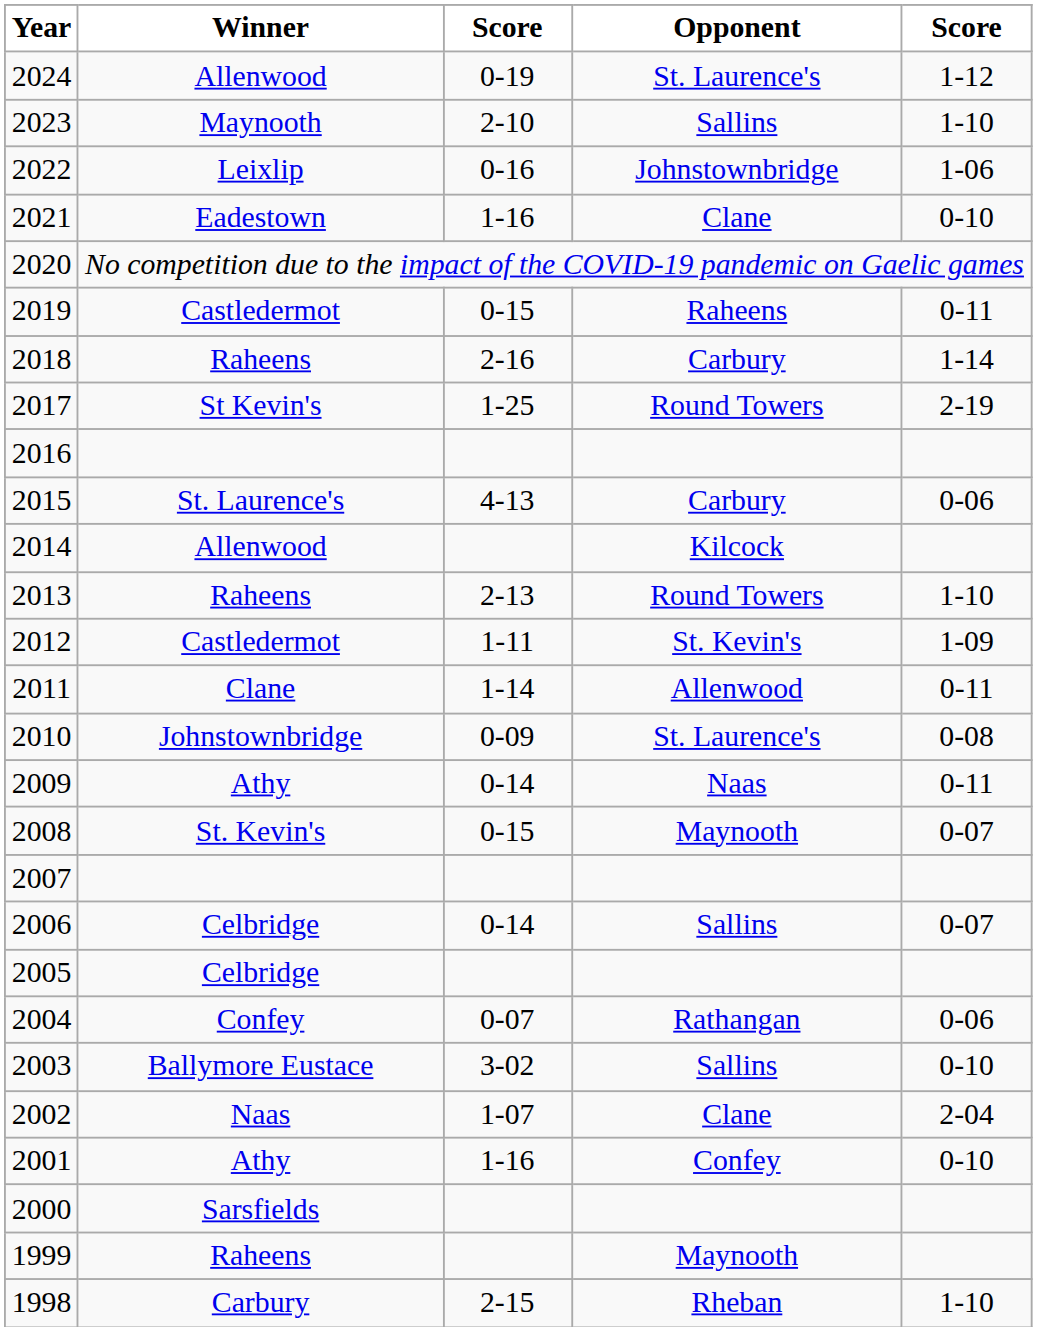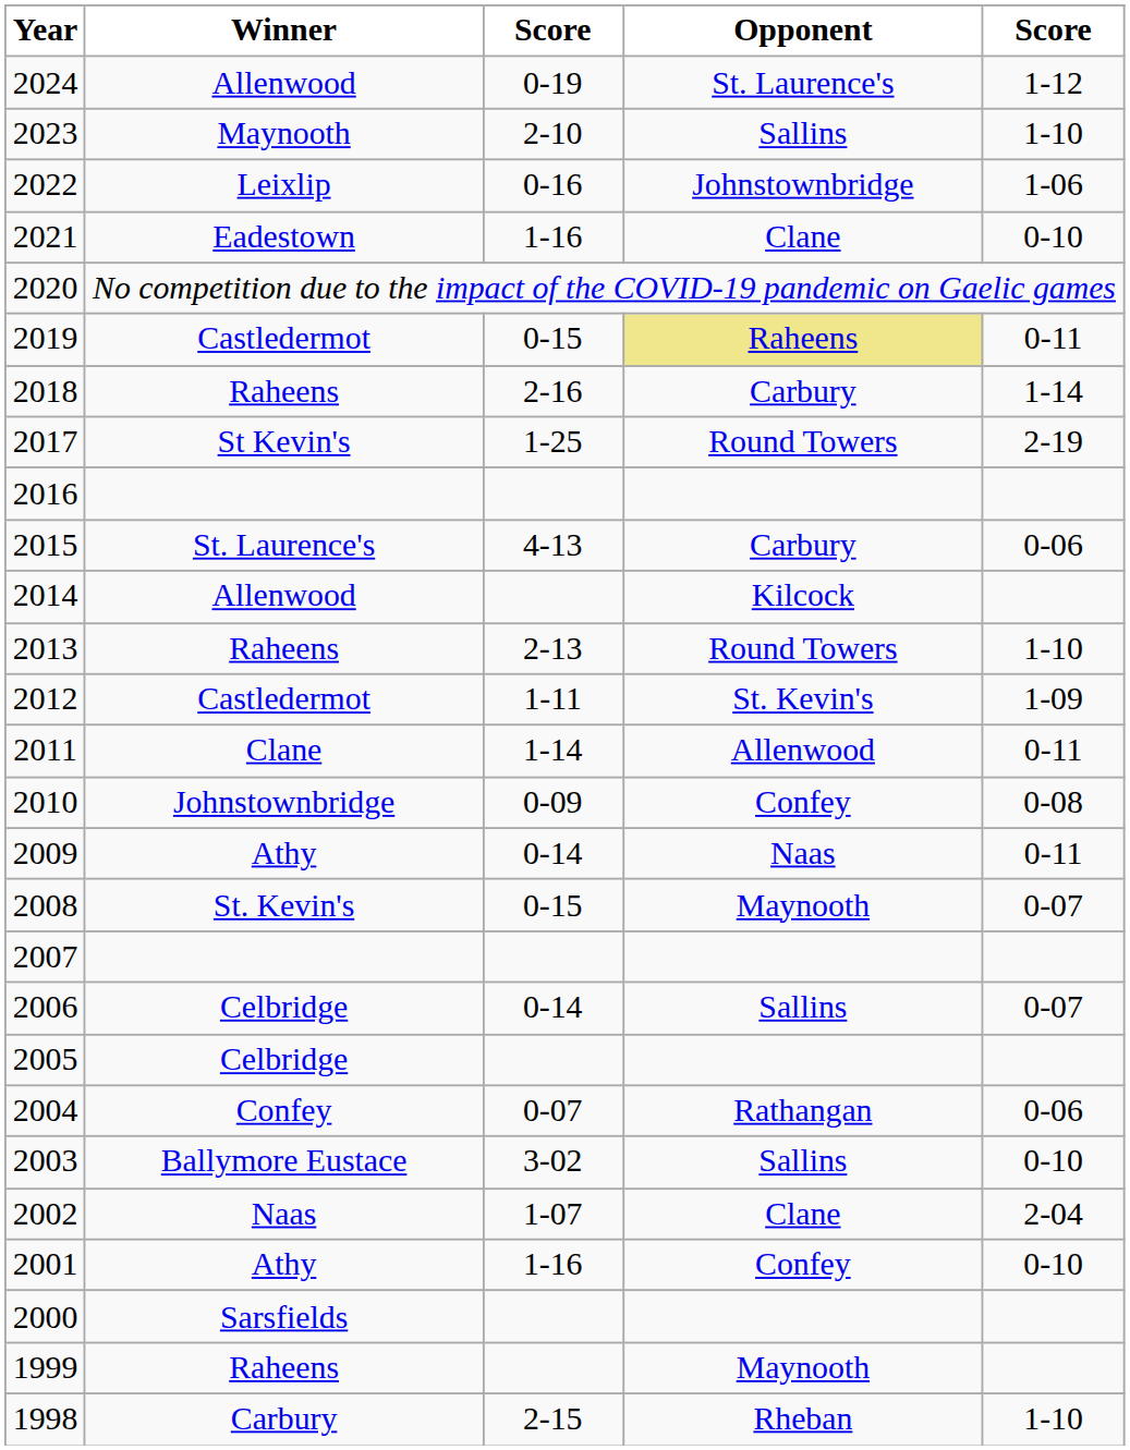 <table class="wikitable" style="text-align:center;">
 <tr>
 <th style="background:white;color:black"><strong>Year</strong></th>
 <th style="background:white;color:black"><strong>Winner</strong></th>
 <th style="background:white;color:black"><strong>Score</strong></th>
 <th style="background:white;color:black"><strong>Opponent</strong></th>
 <th style="background:white;color:black"><strong>Score</strong></th>
 </tr>
 <tr>
 <td>2024</td>
 <td><a href='#'>Allenwood</a></td>
 <td>0-19</td>
 <td><a href='#'>St. Laurence's</a></td>
 <td>1-12</td>
 </tr>
 <tr>
 <td>2023</td>
 <td><a href='#'>Maynooth</a></td>
 <td>2-10</td>
 <td><a href='#'>Sallins</a></td>
 <td>1-10</td>
 </tr>
 <tr>
 <td>2022</td>
 <td><a href='#'>Leixlip</a></td>
 <td>0-16</td>
 <td><a href='#'>Johnstownbridge</a></td>
 <td>1-06</td>
 </tr>
 <tr>
 <td>2021</td>
 <td><a href='#'>Eadestown</a></td>
 <td>1-16</td>
 <td><a href='#'>Clane</a></td>
 <td>0-10</td>
 </tr>
 <tr>
 <td>2020</td>
 <td colspan="6" style="text-align: center;"><em>No competition due to the <a href='#'>impact of the COVID-19 pandemic on Gaelic games</a></em></td>
 </tr>
 <tr>
 <td>2019</td>
 <td><a href='#'>Castledermot</a></td>
 <td>0-15</td>
-<td><a href='#'>Raheens</a></td>
+<td style="background: khaki;"><a href='#'>Raheens</a></td>
 <td>0-11</td>
 </tr>
 <tr>
 <td>2018</td>
 <td><a href='#'>Raheens</a></td>
 <td>2-16</td>
 <td><a href='#'>Carbury</a></td>
 <td>1-14</td>
 </tr>
 <tr>
 <td>2017</td>
 <td><a href='#'>St Kevin's</a></td>
 <td>1-25</td>
 <td><a href='#'>Round Towers</a></td>
 <td>2-19</td>
 </tr>
 <tr>
 <td>2016</td>
 <td></td>
 <td></td>
 <td></td>
 <td></td>
 </tr>
 <tr>
 <td>2015</td>
 <td><a href='#'>St. Laurence's</a></td>
 <td>4-13</td>
 <td><a href='#'>Carbury</a></td>
 <td>0-06</td>
 </tr>
 <tr>
 <td>2014</td>
 <td><a href='#'>Allenwood</a></td>
 <td></td>
 <td><a href='#'> Kilcock</a></td>
 <td></td>
 </tr>
 <tr>
 <td>2013</td>
 <td><a href='#'>Raheens</a></td>
 <td>2-13</td>
 <td><a href='#'>Round Towers</a></td>
 <td>1-10</td>
 </tr>
 <tr>
 <td>2012</td>
 <td><a href='#'>Castledermot</a></td>
 <td>1-11</td>
 <td><a href='#'>St. Kevin's</a></td>
 <td>1-09</td>
 </tr>
 <tr>
 <td>2011</td>
 <td><a href='#'>Clane</a></td>
 <td>1-14</td>
 <td><a href='#'>Allenwood</a></td>
 <td>0-11</td>
 </tr>
 <tr>
 <td>2010</td>
 <td><a href='#'>Johnstownbridge</a></td>
 <td>0-09</td>
-<td><a href='#'>St. Laurence's</a></td>
+<td><a href='#'>Confey</a></td>
 <td>0-08</td>
 </tr>
 <tr>
 <td>2009 </td>
 <td><a href='#'>Athy</a></td>
 <td>0-14</td>
 <td><a href='#'>Naas</a></td>
 <td>0-11</td>
 </tr>
 <tr>
 <td>2008</td>
 <td><a href='#'>St. Kevin's</a></td>
 <td>0-15</td>
 <td><a href='#'>Maynooth</a></td>
 <td>0-07</td>
 </tr>
 <tr>
 <td>2007</td>
 <td></td>
 <td></td>
 <td></td>
 <td></td>
 </tr>
 <tr>
 <td>2006 </td>
 <td><a href='#'>Celbridge</a></td>
 <td>0-14</td>
 <td><a href='#'>Sallins</a></td>
 <td>0-07</td>
 </tr>
 <tr>
 <td>2005</td>
 <td><a href='#'>Celbridge</a></td>
 <td></td>
 <td></td>
 <td></td>
 </tr>
 <tr>
 <td>2004</td>
 <td><a href='#'>Confey</a></td>
 <td>0-07</td>
 <td><a href='#'>Rathangan</a></td>
 <td>0-06</td>
 </tr>
 <tr>
 <td>2003</td>
 <td><a href='#'>Ballymore Eustace</a></td>
 <td>3-02</td>
 <td><a href='#'>Sallins</a></td>
 <td>0-10</td>
 </tr>
 <tr>
 <td>2002</td>
 <td><a href='#'>Naas</a></td>
 <td>1-07</td>
 <td><a href='#'>Clane</a></td>
 <td>2-04</td>
 </tr>
 <tr>
 <td>2001</td>
 <td><a href='#'>Athy</a></td>
 <td>1-16</td>
 <td><a href='#'>Confey</a></td>
 <td>0-10</td>
 </tr>
 <tr>
 <td>2000</td>
 <td><a href='#'>Sarsfields</a></td>
 <td></td>
 <td></td>
 <td></td>
 </tr>
 <tr>
 <td>1999</td>
 <td><a href='#'>Raheens</a></td>
 <td></td>
 <td><a href='#'>Maynooth</a></td>
 <td></td>
 </tr>
 <tr>
 <td>1998</td>
 <td><a href='#'>Carbury</a></td>
 <td>2-15</td>
 <td><a href='#'>Rheban</a></td>
 <td>1-10</td>
 </tr>
 </table>
